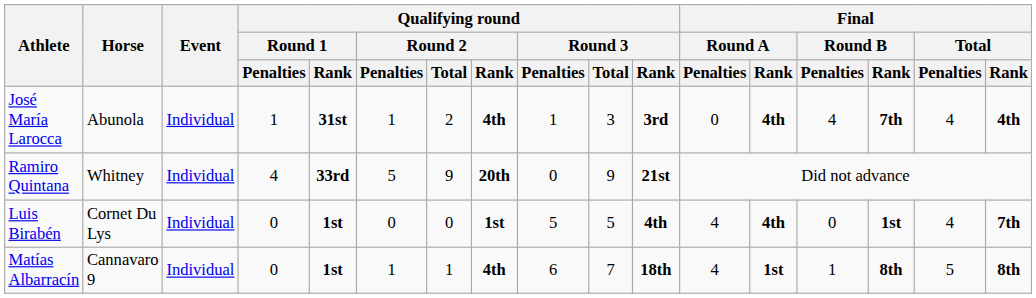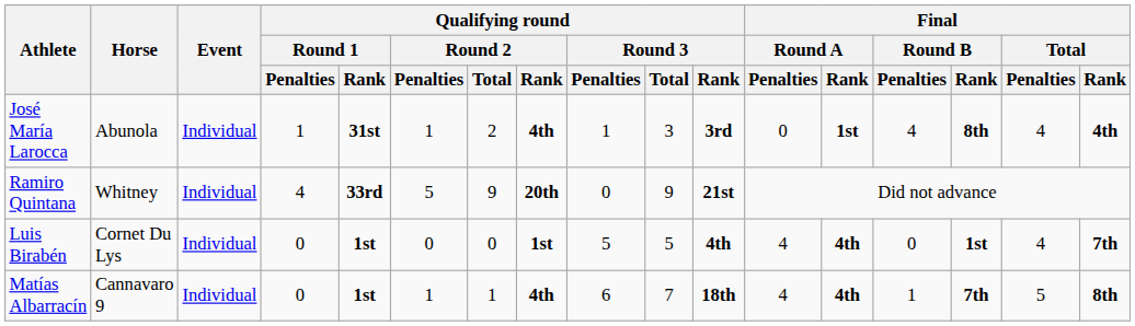 <table class=wikitable style="font-size:90%">
 <tr>
 <th rowspan="3">Athlete</th>
 <th rowspan="3">Horse</th>
 <th rowspan="3">Event</th>
 <th colspan="8">Qualifying round</th>
 <th colspan="6">Final</th>
 </tr>
 <tr>
 <th colspan="2">Round 1</th>
 <th colspan="3">Round 2</th>
 <th colspan="3">Round 3</th>
 <th colspan="2">Round A</th>
 <th colspan="2">Round B</th>
 <th colspan="2">Total</th>
 </tr>
 <tr>
 <th>Penalties</th>
 <th>Rank</th>
 <th>Penalties</th>
 <th>Total</th>
 <th>Rank</th>
 <th>Penalties</th>
 <th>Total</th>
 <th>Rank</th>
 <th>Penalties</th>
 <th>Rank</th>
 <th>Penalties</th>
 <th>Rank</th>
 <th>Penalties</th>
 <th>Rank</th>
 </tr>
 <tr>
 <td><a href='#'>José María Larocca</a></td>
 <td>Abunola</td>
 <td><a href='#'>Individual</a></td>
 <td align="center">1</td>
 <td align="center"><strong>31st</strong></td>
 <td align="center">1</td>
 <td align="center">2</td>
 <td align="center"><strong>4th</strong></td>
 <td align="center">1</td>
 <td align="center">3</td>
 <td align="center"><strong>3rd</strong></td>
 <td align="center">0</td>
-<td align="center"><strong>4th</strong></td>
+<td align="center"><strong>1st</strong></td>
 <td align="center">4</td>
-<td align="center"><strong>7th</strong></td>
+<td align="center"><strong>8th</strong></td>
 <td align="center">4</td>
 <td align="center"><strong>4th</strong></td>
 </tr>
 <tr>
 <td><a href='#'>Ramiro Quintana</a></td>
 <td>Whitney</td>
 <td><a href='#'>Individual</a></td>
 <td align="center">4</td>
 <td align="center"><strong>33rd</strong></td>
 <td align="center">5</td>
 <td align="center">9</td>
 <td align="center"><strong>20th</strong></td>
 <td align="center">0</td>
 <td align="center">9</td>
 <td align="center"><strong>21st</strong></td>
 <td align="center" colspan=6>Did not advance</td>
 </tr>
 <tr>
 <td><a href='#'>Luis Birabén</a></td>
 <td>Cornet Du Lys</td>
 <td><a href='#'>Individual</a></td>
 <td align="center">0</td>
 <td align="center"><strong>1st</strong></td>
 <td align="center">0</td>
 <td align="center">0</td>
 <td align="center"><strong>1st</strong></td>
 <td align="center">5</td>
 <td align="center">5</td>
 <td align="center"><strong>4th</strong></td>
 <td align="center">4</td>
 <td align="center"><strong>4th</strong></td>
 <td align="center">0</td>
 <td align="center"><strong>1st</strong></td>
 <td align="center">4</td>
 <td align="center"><strong>7th</strong></td>
 </tr>
 <tr>
 <td><a href='#'>Matías Albarracín</a></td>
 <td>Cannavaro 9</td>
 <td><a href='#'>Individual</a></td>
 <td align="center">0</td>
 <td align="center"><strong>1st</strong></td>
 <td align="center">1</td>
 <td align="center">1</td>
 <td align="center"><strong>4th</strong></td>
 <td align="center">6</td>
 <td align="center">7</td>
 <td align="center"><strong>18th</strong></td>
 <td align="center">4</td>
-<td align="center"><strong>1st</strong></td>
+<td align="center"><strong>4th</strong></td>
 <td align="center">1</td>
-<td align="center"><strong>8th</strong></td>
+<td align="center"><strong>7th</strong></td>
 <td align="center">5</td>
 <td align="center"><strong>8th</strong></td>
 </tr>
 </table>
